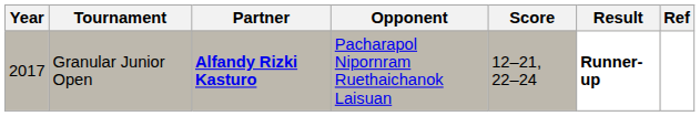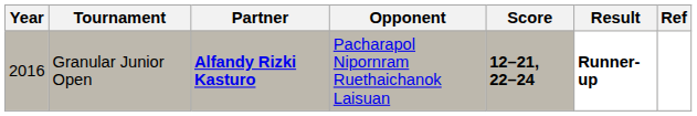 <table class="sortable wikitable" style="font-size: 90%">
 <tr>
 <th>Year</th>
 <th>Tournament</th>
 <th>Partner</th>
 <th>Opponent</th>
 <th>Score</th>
 <th>Result</th>
 <th>Ref</th>
 </tr>
 <tr style="background:#BDB8AD">
-<td align="center">2017</td>
+<td align="center">2016</td>
 <td align="left">Granular Junior Open</td>
 <td align="left"><strong> <a href='#'>Alfandy Rizki Kasturo</a></strong></td>
 <td align="left"> <a href='#'>Pacharapol Nipornram</a><br> <a href='#'>Ruethaichanok Laisuan</a></td>
-<td align="left">12–21, 22–24</td>
+<td align="left"><strong>12–21, 22–24</strong></td>
 <td style="text-align:left; background:white"> <strong>Runner-up</strong></td>
 <td style="text-align:center; background:white"></td>
 </tr>
 </table>
